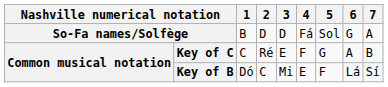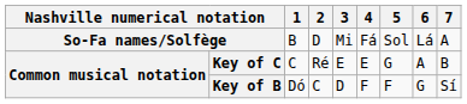 <table class="wikitable">
 <tr>
 <th colspan="2">Nashville numerical notation</th>
 <th>1</th>
 <th>2</th>
 <th>3</th>
 <th>4</th>
 <th>5</th>
 <th>6</th>
 <th>7</th>
 </tr>
 <tr>
 <th colspan="2">So-Fa names/Solfège</th>
 <td>B</td>
 <td>D</td>
-<td>D</td>
+<td>Mi</td>
 <td>Fá</td>
 <td>Sol</td>
-<td>G</td>
+<td>Lá</td>
 <td>A</td>
 </tr>
 <tr>
 <th rowspan="2">Common musical notation</th>
 <th>Key of C</th>
 <td>C</td>
 <td>Ré</td>
 <td>E</td>
-<td>F</td>
+<td>E</td>
 <td>G</td>
 <td>A</td>
 <td>B</td>
 </tr>
 <tr>
 <th>Key of B</th>
 <td>Dó</td>
 <td>C</td>
-<td>Mi</td>
-<td>E</td>
+<td>D</td>
 <td>F</td>
-<td>Lá</td>
+<td>F</td>
+<td>G</td>
 <td>Sí</td>
 </tr>
 </table>
